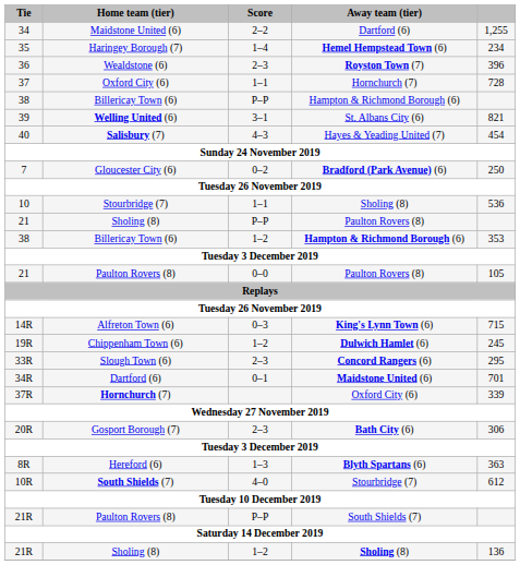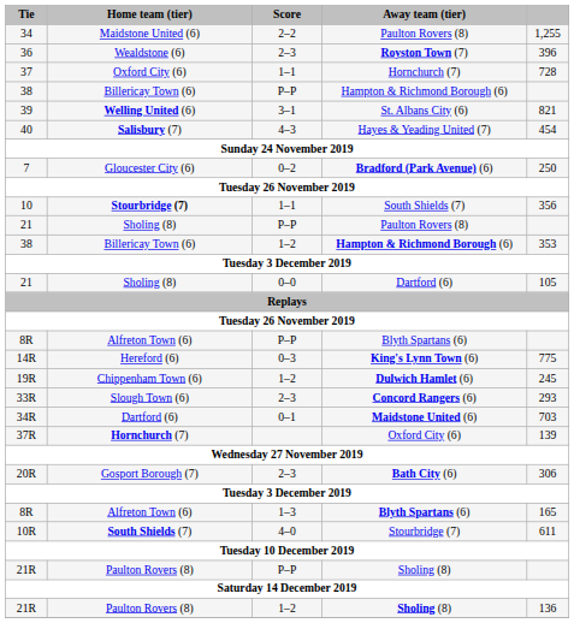 <table class="wikitable" style="width: 700px; background:WhiteSmoke; text-align:center; font-size:90%">
 <tr>
 <td scope="col" style="width:  7.50%; background:silver;"><strong>Tie</strong></td>
 <td scope="col" style="width: 36.25%; background:silver;"><strong>Home team (tier)</strong></td>
 <td scope="col" style="width: 12.50%; background:silver;"><strong>Score</strong></td>
 <td scope="col" style="width: 36.25%; background:silver;"><strong>Away team (tier)</strong></td>
 <td scope="col" style="width:  7.50%; background:silver;"><strong></strong></td>
 </tr>
 <tr>
 <td>34</td>
 <td><a href='#'>Maidstone United</a> (6)</td>
 <td>2–2</td>
-<td><a href='#'>Dartford</a> (6)</td>
+<td><a href='#'>Paulton Rovers</a> (8)</td>
 <td>1,255</td>
-</tr>
-<tr>
-<td>35</td>
-<td><a href='#'>Haringey Borough</a> (7)</td>
-<td>1–4</td>
-<td><strong><a href='#'>Hemel Hempstead Town</a></strong> (6)</td>
-<td>234</td>
 </tr>
 <tr>
 <td>36</td>
 <td><a href='#'>Wealdstone</a> (6)</td>
 <td>2–3</td>
 <td><strong><a href='#'>Royston Town</a></strong> (7)</td>
 <td>396</td>
 </tr>
 <tr>
 <td>37</td>
 <td><a href='#'>Oxford City</a> (6)</td>
 <td>1–1</td>
 <td><a href='#'>Hornchurch</a> (7)</td>
 <td>728</td>
 </tr>
 <tr>
 <td>38</td>
 <td><a href='#'>Billericay Town</a> (6)</td>
 <td>P–P</td>
 <td><a href='#'>Hampton & Richmond Borough</a> (6)</td>
 <td></td>
 </tr>
 <tr>
 <td>39</td>
 <td><strong><a href='#'>Welling United</a></strong> (6)</td>
 <td>3–1</td>
 <td><a href='#'>St. Albans City</a> (6)</td>
 <td>821</td>
 </tr>
 <tr>
 <td>40</td>
 <td><strong><a href='#'>Salisbury</a></strong> (7)</td>
 <td>4–3</td>
 <td><a href='#'>Hayes & Yeading United</a> (7)</td>
 <td>454</td>
 </tr>
 <tr>
 <td colspan="5" style= background:White><strong>Sunday 24 November 2019</strong></td>
 </tr>
 <tr>
 <td>7</td>
 <td><a href='#'>Gloucester City</a> (6)</td>
 <td>0–2</td>
 <td><strong><a href='#'>Bradford (Park Avenue)</a></strong> (6)</td>
 <td>250</td>
 </tr>
 <tr>
 <td colspan="5" style= background:White><strong>Tuesday 26 November 2019</strong></td>
 </tr>
 <tr>
 <td>10</td>
-<td><a href='#'>Stourbridge</a> (7)</td>
+<td><strong><a href='#'>Stourbridge</a> (7)</strong></td>
 <td>1–1</td>
-<td><a href='#'>Sholing</a> (8)</td>
-<td>536</td>
+<td><a href='#'>South Shields</a> (7)</td>
+<td>356</td>
 </tr>
 <tr>
 <td>21</td>
 <td><a href='#'>Sholing</a> (8)</td>
 <td>P–P</td>
 <td><a href='#'>Paulton Rovers</a> (8)</td>
 <td></td>
 </tr>
 <tr>
 <td>38</td>
 <td><a href='#'>Billericay Town</a> (6)</td>
 <td>1–2</td>
 <td><strong><a href='#'>Hampton & Richmond Borough</a></strong> (6)</td>
 <td>353</td>
 </tr>
 <tr>
 <td colspan="5" style= background:White><strong>Tuesday 3 December 2019</strong></td>
 </tr>
 <tr>
 <td>21</td>
-<td><a href='#'>Paulton Rovers</a> (8)</td>
+<td><a href='#'>Sholing</a> (8)</td>
 <td>0–0</td>
-<td><a href='#'>Paulton Rovers</a> (8)</td>
+<td><a href='#'>Dartford</a> (6)</td>
 <td>105</td>
 </tr>
 <tr>
 <td colspan="5" style= background:Silver><strong>Replays</strong></td>
 </tr>
 <tr>
 <td colspan="5" style= background:White><strong>Tuesday 26 November 2019</strong></td>
 </tr>
 <tr>
+<td>8R</td>
+<td><a href='#'>Alfreton Town</a> (6)</td>
+<td>P–P</td>
+<td><a href='#'>Blyth Spartans</a> (6)</td>
+<td></td>
+</tr>
+<tr>
 <td>14R</td>
-<td><a href='#'>Alfreton Town</a> (6)</td>
+<td><a href='#'>Hereford</a> (6)</td>
 <td>0–3</td>
 <td><strong><a href='#'>King's Lynn Town</a></strong> (6)</td>
-<td>715</td>
+<td>775</td>
 </tr>
 <tr>
 <td>19R</td>
 <td><a href='#'>Chippenham Town</a> (6)</td>
 <td>1–2</td>
 <td><strong><a href='#'>Dulwich Hamlet</a></strong> (6)</td>
 <td>245</td>
 </tr>
 <tr>
 <td>33R</td>
 <td><a href='#'>Slough Town</a> (6)</td>
 <td>2–3</td>
 <td><strong><a href='#'>Concord Rangers</a></strong> (6)</td>
-<td>295</td>
+<td>293</td>
 </tr>
 <tr>
 <td>34R</td>
 <td><a href='#'>Dartford</a> (6)</td>
 <td>0–1</td>
 <td><strong><a href='#'>Maidstone United</a></strong> (6)</td>
-<td>701</td>
+<td>703</td>
 </tr>
 <tr>
 <td>37R</td>
 <td><strong><a href='#'>Hornchurch</a></strong> (7)</td>
 <td></td>
 <td><a href='#'>Oxford City</a> (6)</td>
-<td>339</td>
+<td>139</td>
 </tr>
 <tr>
 <td colspan="5" style= background:White><strong>Wednesday 27 November 2019</strong></td>
 </tr>
 <tr>
 <td>20R</td>
 <td><a href='#'>Gosport Borough</a> (7)</td>
 <td>2–3 </td>
 <td><strong><a href='#'>Bath City</a></strong> (6)</td>
 <td>306</td>
 </tr>
 <tr>
 <td colspan="5" style= background:White><strong>Tuesday 3 December 2019</strong></td>
 </tr>
 <tr>
 <td>8R</td>
-<td><a href='#'>Hereford</a> (6)</td>
+<td><a href='#'>Alfreton Town</a> (6)</td>
 <td>1–3</td>
 <td><strong><a href='#'>Blyth Spartans</a></strong> (6)</td>
-<td>363</td>
+<td>165</td>
 </tr>
 <tr>
 <td>10R</td>
 <td><strong><a href='#'>South Shields</a></strong> (7)</td>
 <td>4–0</td>
 <td><a href='#'>Stourbridge</a> (7)</td>
-<td>612</td>
+<td>611</td>
 </tr>
 <tr>
 <td colspan="5" style= background:White><strong>Tuesday 10 December 2019</strong></td>
 </tr>
 <tr>
 <td>21R</td>
 <td><a href='#'>Paulton Rovers</a> (8)</td>
 <td>P–P</td>
-<td><a href='#'>South Shields</a> (7)</td>
+<td><a href='#'>Sholing</a> (8)</td>
 <td></td>
 </tr>
 <tr>
 <td colspan="5" style= background:White><strong>Saturday 14 December 2019</strong></td>
 </tr>
 <tr>
 <td>21R</td>
-<td><a href='#'>Sholing</a> (8)</td>
+<td><a href='#'>Paulton Rovers</a> (8)</td>
 <td>1–2</td>
 <td><strong><a href='#'>Sholing</a></strong> (8)</td>
 <td>136</td>
 </tr>
 <tr>
 </tr>
 </table>
